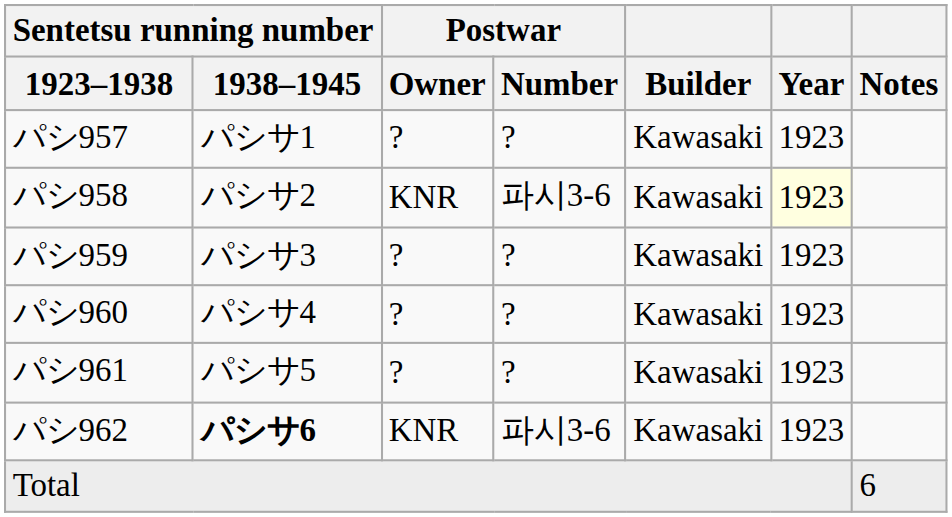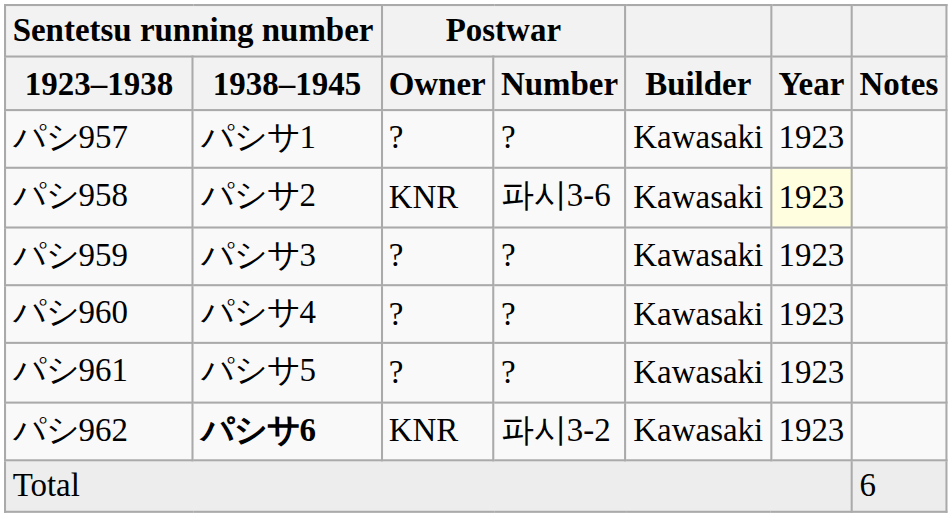 <table class="wikitable">
 <tr>
 <th colspan="2">Sentetsu running number</th>
 <th colspan="2">Postwar</th>
 <th></th>
 <th></th>
 <th></th>
 </tr>
 <tr>
 <th>1923–1938</th>
 <th>1938–1945</th>
 <th>Owner</th>
 <th>Number</th>
 <th>Builder</th>
 <th>Year</th>
 <th>Notes</th>
 </tr>
 <tr>
 <td>パシ957</td>
 <td>パシサ1</td>
 <td>?</td>
 <td>?</td>
 <td>Kawasaki</td>
 <td>1923</td>
 <td></td>
 </tr>
 <tr>
 <td>パシ958</td>
 <td>パシサ2</td>
 <td>KNR</td>
 <td>파시3-6</td>
 <td>Kawasaki</td>
 <td style="background: lightyellow;">1923</td>
 <td></td>
 </tr>
 <tr>
 <td>パシ959</td>
 <td>パシサ3</td>
 <td>?</td>
 <td>?</td>
 <td>Kawasaki</td>
 <td>1923</td>
 <td></td>
 </tr>
 <tr>
 <td>パシ960</td>
 <td>パシサ4</td>
 <td>?</td>
 <td>?</td>
 <td>Kawasaki</td>
 <td>1923</td>
 <td></td>
 </tr>
 <tr>
 <td>パシ961</td>
 <td>パシサ5</td>
 <td>?</td>
 <td>?</td>
 <td>Kawasaki</td>
 <td>1923</td>
 <td></td>
 </tr>
 <tr>
 <td>パシ962</td>
 <td><strong>パシサ6</strong></td>
 <td>KNR</td>
-<td>파시3-6</td>
+<td>파시3-2</td>
 <td>Kawasaki</td>
 <td>1923</td>
 <td></td>
 </tr>
 <tr>
 <td bgcolor=#ededed colspan="6">Total</td>
 <td bgcolor=#ededed>6</td>
 </tr>
 </table>
